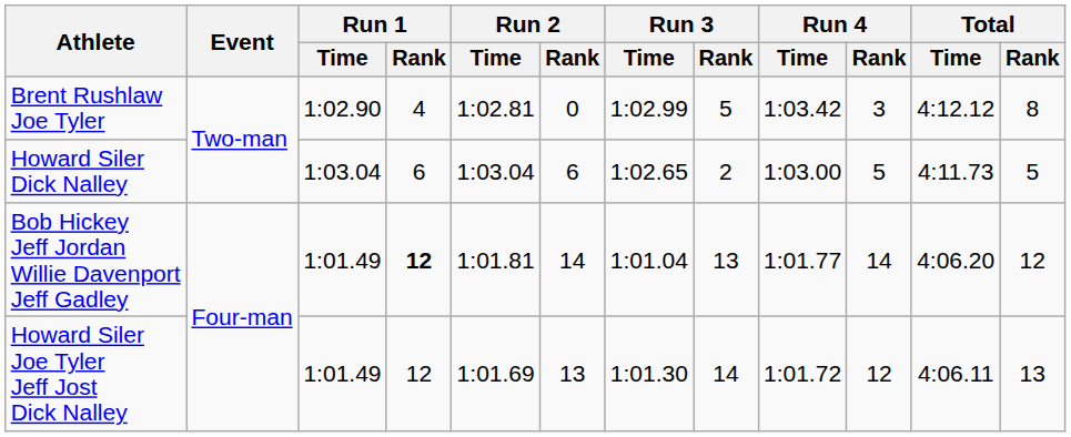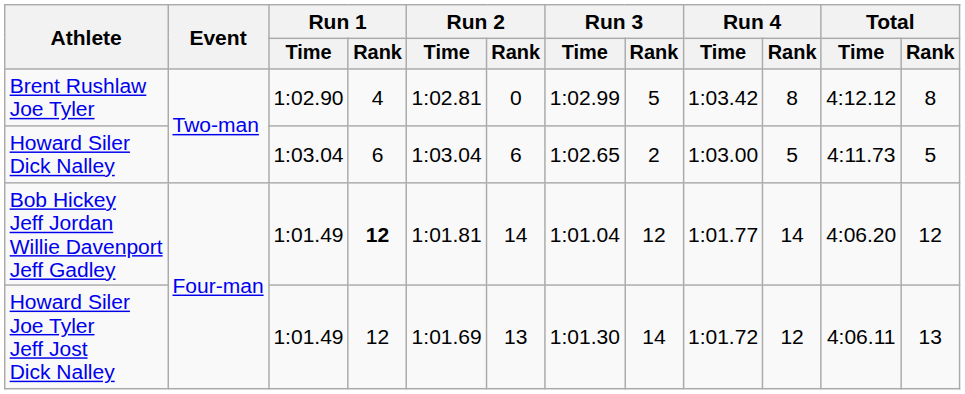 <table class=wikitable style=font-size:90%;text-align:center>
 <tr>
 <th rowspan=2>Athlete</th>
 <th rowspan=2>Event</th>
 <th colspan=2>Run 1</th>
 <th colspan=2>Run 2</th>
 <th colspan=2>Run 3</th>
 <th colspan=2>Run 4</th>
 <th colspan=2>Total</th>
 </tr>
 <tr style=font-size:95%>
 <th>Time</th>
 <th>Rank</th>
 <th>Time</th>
 <th>Rank</th>
 <th>Time</th>
 <th>Rank</th>
 <th>Time</th>
 <th>Rank</th>
 <th>Time</th>
 <th>Rank</th>
 </tr>
 <tr>
 <td align=left><a href='#'>Brent Rushlaw</a><br><a href='#'>Joe Tyler</a></td>
 <td align=left rowspan=2><a href='#'>Two-man</a></td>
 <td>1:02.90</td>
 <td>4</td>
 <td>1:02.81</td>
 <td>0</td>
 <td>1:02.99</td>
 <td>5</td>
 <td>1:03.42</td>
-<td>3</td>
+<td>8</td>
 <td>4:12.12</td>
 <td>8</td>
 </tr>
 <tr>
 <td align=left><a href='#'>Howard Siler</a><br><a href='#'>Dick Nalley</a></td>
 <td>1:03.04</td>
 <td>6</td>
 <td>1:03.04</td>
 <td>6</td>
 <td>1:02.65</td>
 <td>2</td>
 <td>1:03.00</td>
 <td>5</td>
 <td>4:11.73</td>
 <td>5</td>
 </tr>
 <tr>
 <td align=left><a href='#'>Bob Hickey</a><br><a href='#'>Jeff Jordan</a><br><a href='#'>Willie Davenport</a><br><a href='#'>Jeff Gadley</a></td>
 <td align=left rowspan=2><a href='#'>Four-man</a></td>
 <td>1:01.49</td>
 <td><strong>12</strong></td>
 <td>1:01.81</td>
 <td>14</td>
 <td>1:01.04</td>
-<td>13</td>
+<td>12</td>
 <td>1:01.77</td>
 <td>14</td>
 <td>4:06.20</td>
 <td>12</td>
 </tr>
 <tr>
 <td align=left><a href='#'>Howard Siler</a><br><a href='#'>Joe Tyler</a><br><a href='#'>Jeff Jost</a><br><a href='#'>Dick Nalley</a></td>
 <td>1:01.49</td>
 <td>12</td>
 <td>1:01.69</td>
 <td>13</td>
 <td>1:01.30</td>
 <td>14</td>
 <td>1:01.72</td>
 <td>12</td>
 <td>4:06.11</td>
 <td>13</td>
 </tr>
 </table>
